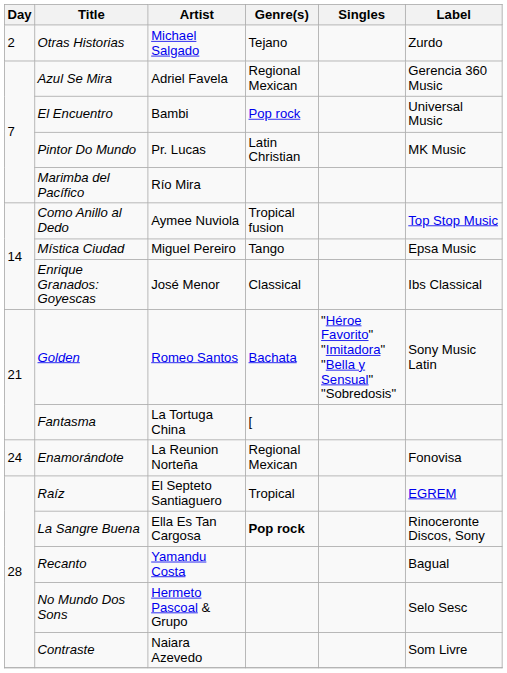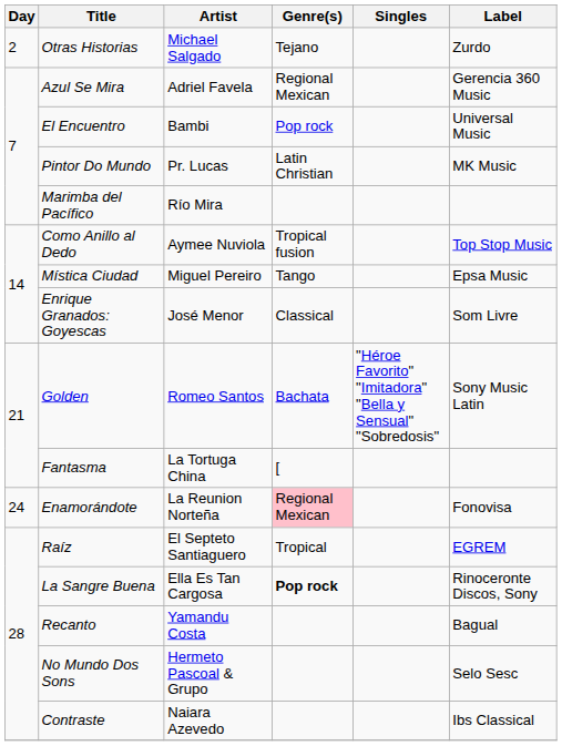 <table class="wikitable sortable" style="text-align: left;">
 <tr>
 <th>Day</th>
 <th>Title</th>
 <th>Artist</th>
 <th>Genre(s)</th>
 <th>Singles</th>
 <th>Label</th>
 </tr>
 <tr>
 <td>2</td>
 <td><em>Otras Historias</em></td>
 <td><a href='#'>Michael Salgado</a></td>
 <td>Tejano</td>
 <td></td>
 <td>Zurdo</td>
 </tr>
 <tr>
 <td rowspan="4">7</td>
 <td><em>Azul Se Mira</em></td>
 <td>Adriel Favela</td>
 <td>Regional Mexican</td>
 <td></td>
 <td>Gerencia 360 Music</td>
 </tr>
 <tr>
 <td><em>El Encuentro</em></td>
 <td>Bambi</td>
 <td><a href='#'>Pop rock</a></td>
 <td></td>
 <td>Universal Music</td>
 </tr>
 <tr>
 <td><em>Pintor Do Mundo</em></td>
 <td>Pr. Lucas</td>
 <td>Latin Christian</td>
 <td></td>
 <td>MK Music</td>
 </tr>
 <tr>
 <td><em>Marimba del Pacífico</em></td>
 <td>Río Mira</td>
 <td></td>
 <td></td>
 <td></td>
 </tr>
 <tr>
 <td rowspan="3">14</td>
 <td><em>Como Anillo al Dedo</em></td>
 <td>Aymee Nuviola</td>
 <td>Tropical fusion</td>
 <td></td>
 <td><a href='#'>Top Stop Music</a></td>
 </tr>
 <tr>
 <td><em>Mística Ciudad</em></td>
 <td>Miguel Pereiro</td>
 <td>Tango</td>
 <td></td>
 <td>Epsa Music</td>
 </tr>
 <tr>
 <td><em>Enrique Granados: Goyescas</em></td>
 <td>José Menor</td>
 <td>Classical</td>
 <td></td>
-<td>Ibs Classical</td>
+<td>Som Livre</td>
 </tr>
 <tr>
 <td rowspan="2">21</td>
 <td><em><a href='#'>Golden</a></em></td>
 <td><a href='#'>Romeo Santos</a></td>
 <td><a href='#'>Bachata</a></td>
 <td>"<a href='#'>Héroe Favorito</a>"<br>"<a href='#'>Imitadora</a>"<br>"<a href='#'>Bella y Sensual</a>"<br>"Sobredosis"</td>
 <td>Sony Music Latin</td>
 </tr>
 <tr>
 <td><em>Fantasma</em></td>
 <td>La Tortuga China</td>
 <td>[</td>
 <td></td>
 <td></td>
 </tr>
 <tr>
 <td>24</td>
 <td><em>Enamorándote</em></td>
 <td>La Reunion Norteña</td>
-<td>Regional Mexican</td>
+<td style="background: pink;">Regional Mexican</td>
 <td></td>
 <td>Fonovisa</td>
 </tr>
 <tr>
 <td rowspan="5">28</td>
 <td><em>Raíz</em></td>
 <td>El Septeto Santiaguero</td>
 <td>Tropical</td>
 <td></td>
 <td><a href='#'>EGREM</a></td>
 </tr>
 <tr>
 <td><em>La Sangre Buena</em></td>
 <td>Ella Es Tan Cargosa</td>
 <td><strong>Pop rock</strong></td>
 <td></td>
 <td>Rinoceronte Discos, Sony</td>
 </tr>
 <tr>
 <td><em>Recanto</em></td>
 <td><a href='#'>Yamandu Costa</a></td>
 <td></td>
 <td></td>
 <td>Bagual</td>
 </tr>
 <tr>
 <td><em>No Mundo Dos Sons</em></td>
 <td><a href='#'>Hermeto Pascoal</a> & Grupo</td>
 <td></td>
 <td></td>
 <td>Selo Sesc</td>
 </tr>
 <tr>
 <td><em>Contraste</em></td>
 <td>Naiara Azevedo</td>
 <td></td>
 <td></td>
-<td>Som Livre</td>
+<td>Ibs Classical</td>
 </tr>
 <tr>
 </tr>
 </table>
